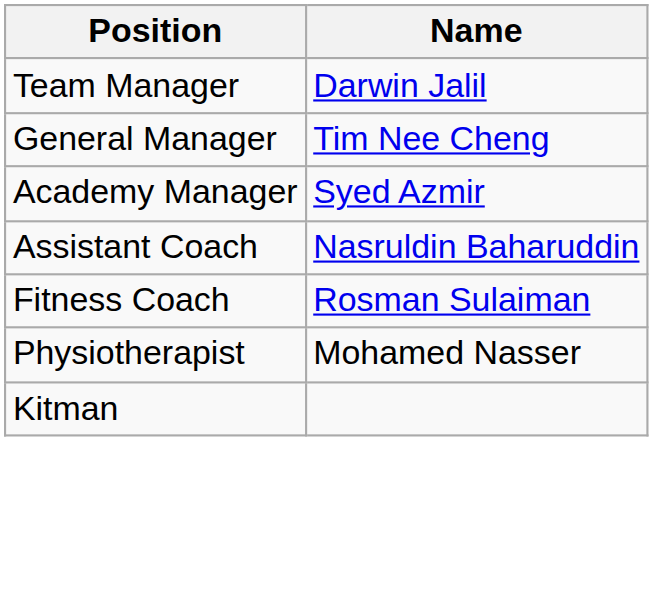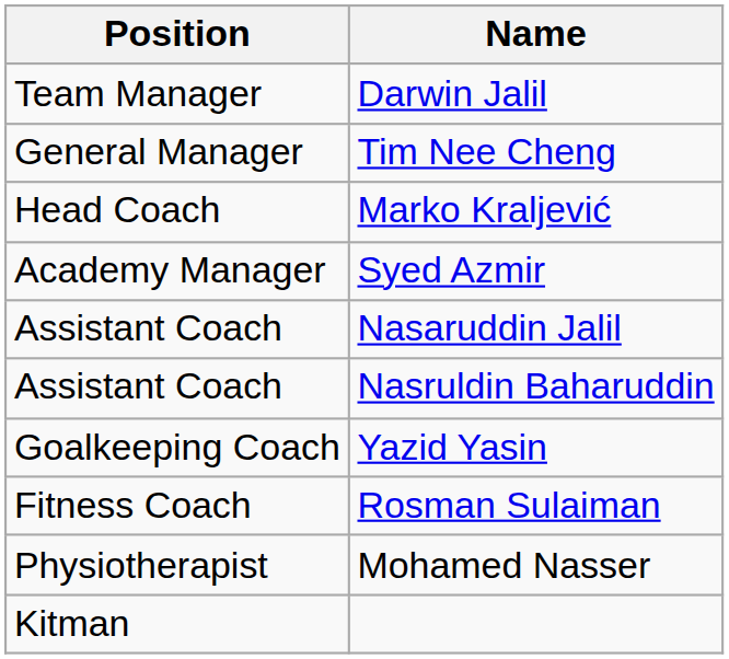 <table class="wikitable">
 <tr>
 <th>Position</th>
 <th>Name</th>
 </tr>
 <tr>
 <td>Team Manager</td>
 <td><a href='#'>Darwin Jalil</a></td>
 </tr>
 <tr>
 <td>General Manager</td>
 <td><a href='#'>Tim Nee Cheng</a></td>
 </tr>
 <tr>
+<td>Head Coach</td>
+<td> <a href='#'>Marko Kraljević</a></td>
+</tr>
+<tr>
 <td>Academy Manager</td>
 <td><a href='#'>Syed Azmir</a></td>
 </tr>
 <tr>
 <td>Assistant Coach</td>
+<td><a href='#'>Nasaruddin Jalil</a></td>
+</tr>
+<tr>
+<td>Assistant Coach</td>
 <td><a href='#'>Nasruldin Baharuddin</a></td>
+</tr>
+<tr>
+<td>Goalkeeping Coach</td>
+<td><a href='#'>Yazid Yasin</a></td>
 </tr>
 <tr>
 <td>Fitness Coach</td>
 <td><a href='#'>Rosman Sulaiman</a></td>
 </tr>
 <tr>
 <td>Physiotherapist</td>
 <td>Mohamed Nasser</td>
 </tr>
 <tr>
 <td>Kitman</td>
 <td></td>
 </tr>
 </table>
